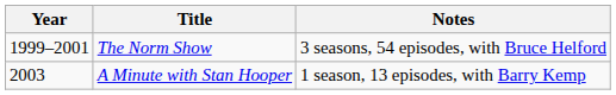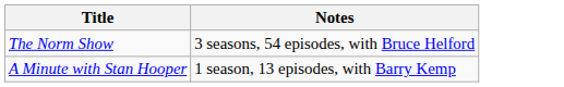 <table class="wikitable">
 <tr>
-<th>Year</th>
 <th>Title</th>
 <th>Notes</th>
 </tr>
 <tr>
-<td>1999–2001</td>
 <td><em><a href='#'>The Norm Show</a></em></td>
 <td>3 seasons, 54 episodes, with <a href='#'>Bruce Helford</a></td>
 </tr>
 <tr>
-<td>2003</td>
 <td><em><a href='#'>A Minute with Stan Hooper</a></em></td>
 <td>1 season, 13 episodes, with <a href='#'>Barry Kemp</a></td>
 </tr>
 </table>
